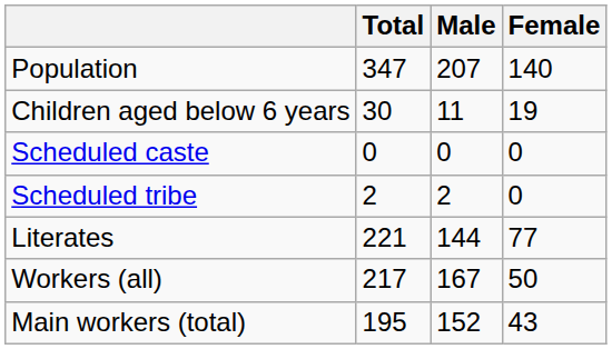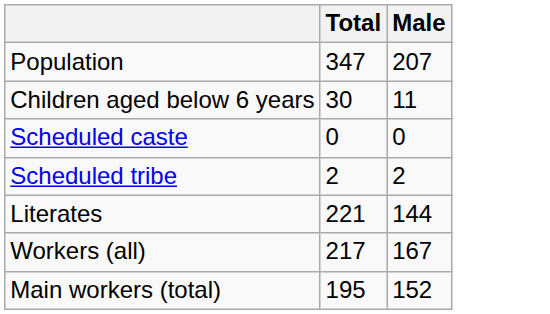 <table class="wikitable sortable">
 <tr>
 <th></th>
 <th>Total</th>
 <th>Male</th>
-<th>Female</th>
 </tr>
 <tr>
 <td>Population</td>
 <td>347</td>
 <td>207</td>
-<td>140</td>
 </tr>
 <tr>
 <td>Children aged below 6 years</td>
 <td>30</td>
 <td>11</td>
-<td>19</td>
 </tr>
 <tr>
 <td><a href='#'>Scheduled caste</a></td>
-<td>0</td>
 <td>0</td>
 <td>0</td>
 </tr>
 <tr>
 <td><a href='#'>Scheduled tribe</a></td>
 <td>2</td>
 <td>2</td>
-<td>0</td>
 </tr>
 <tr>
 <td>Literates</td>
 <td>221</td>
 <td>144</td>
-<td>77</td>
 </tr>
 <tr>
 <td>Workers (all)</td>
 <td>217</td>
 <td>167</td>
-<td>50</td>
 </tr>
 <tr>
 <td>Main workers (total)</td>
 <td>195</td>
 <td>152</td>
-<td>43</td>
 </tr>
 </table>
